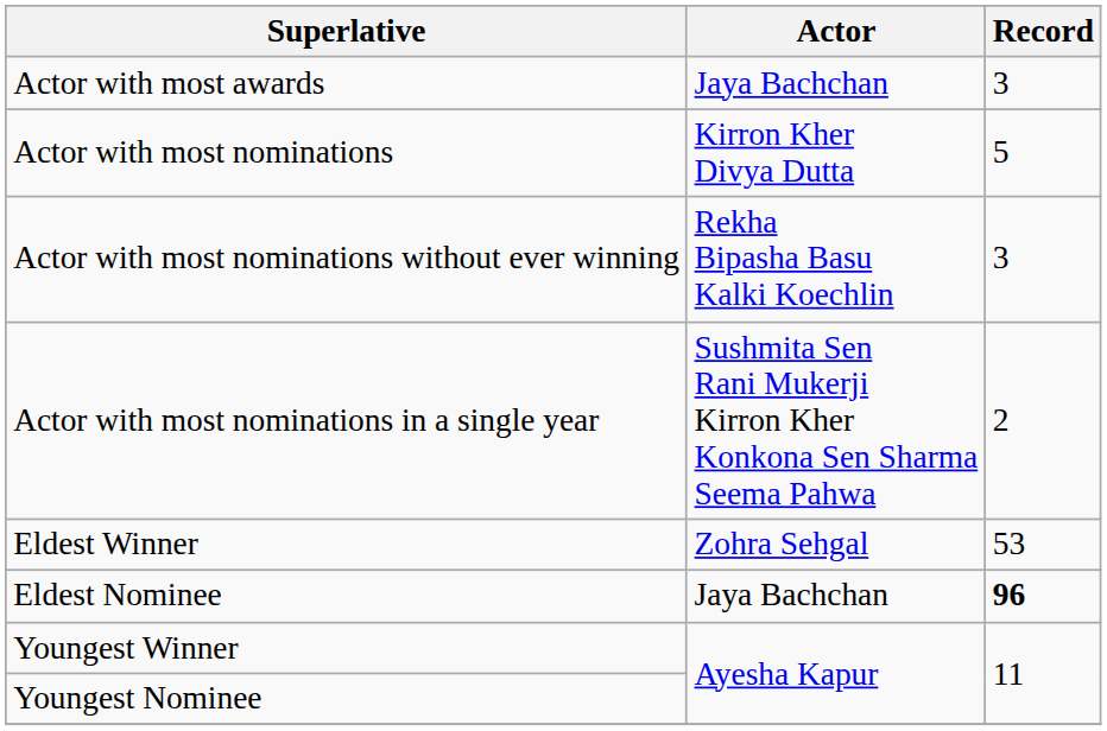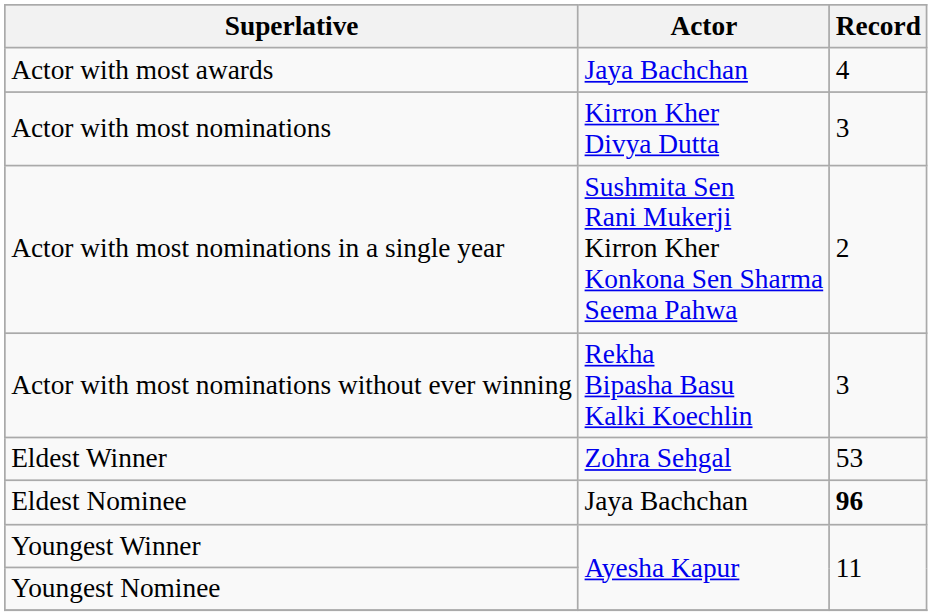 <table class="wikitable">
 <tr>
 <th>Superlative</th>
 <th>Actor</th>
 <th>Record</th>
 </tr>
 <tr>
 <td>Actor with most awards</td>
 <td><a href='#'>Jaya Bachchan</a></td>
-<td>3</td>
+<td>4</td>
 </tr>
 <tr>
 <td>Actor with most nominations</td>
 <td><a href='#'>Kirron Kher</a><br><a href='#'>Divya Dutta</a></td>
-<td>5</td>
-</tr>
-<tr>
-<td>Actor with most nominations without ever winning</td>
-<td><a href='#'>Rekha</a><br><a href='#'>Bipasha Basu</a><br><a href='#'>Kalki Koechlin</a></td>
 <td>3</td>
 </tr>
 <tr>
 <td>Actor with most nominations in a single year</td>
 <td><a href='#'>Sushmita Sen</a> <br><a href='#'>Rani Mukerji</a>  <br>Kirron Kher  <br><a href='#'>Konkona Sen Sharma</a>  <br><a href='#'>Seema Pahwa</a> </td>
 <td>2</td>
+</tr>
+<tr>
+<td>Actor with most nominations without ever winning</td>
+<td><a href='#'>Rekha</a><br><a href='#'>Bipasha Basu</a><br><a href='#'>Kalki Koechlin</a></td>
+<td>3</td>
 </tr>
 <tr>
 <td>Eldest Winner</td>
 <td><a href='#'>Zohra Sehgal</a><br></td>
 <td>53</td>
 </tr>
 <tr>
 <td>Eldest Nominee</td>
 <td>Jaya Bachchan<br></td>
 <td><strong>96</strong></td>
 </tr>
 <tr>
 <td>Youngest Winner</td>
 <td rowspan="2"><a href='#'>Ayesha Kapur</a><br></td>
 <td rowspan="2">11</td>
 </tr>
 <tr>
 <td>Youngest Nominee</td>
 </tr>
 <tr>
 </tr>
 </table>
